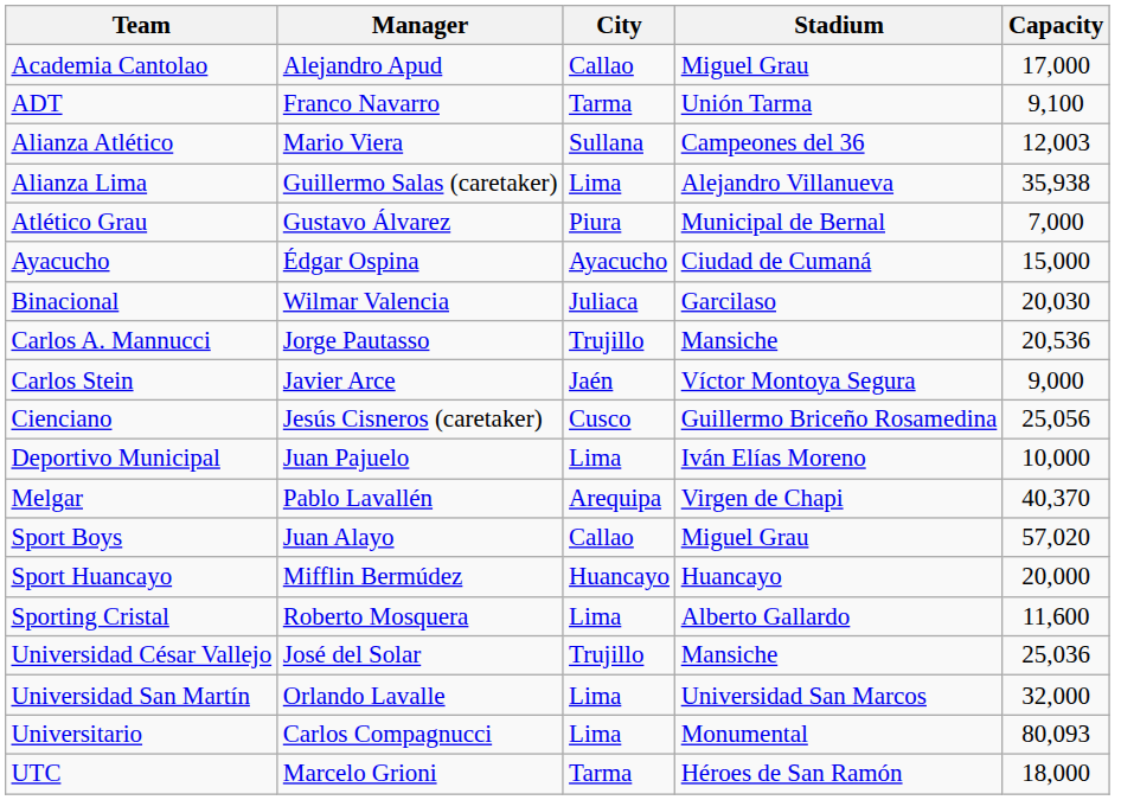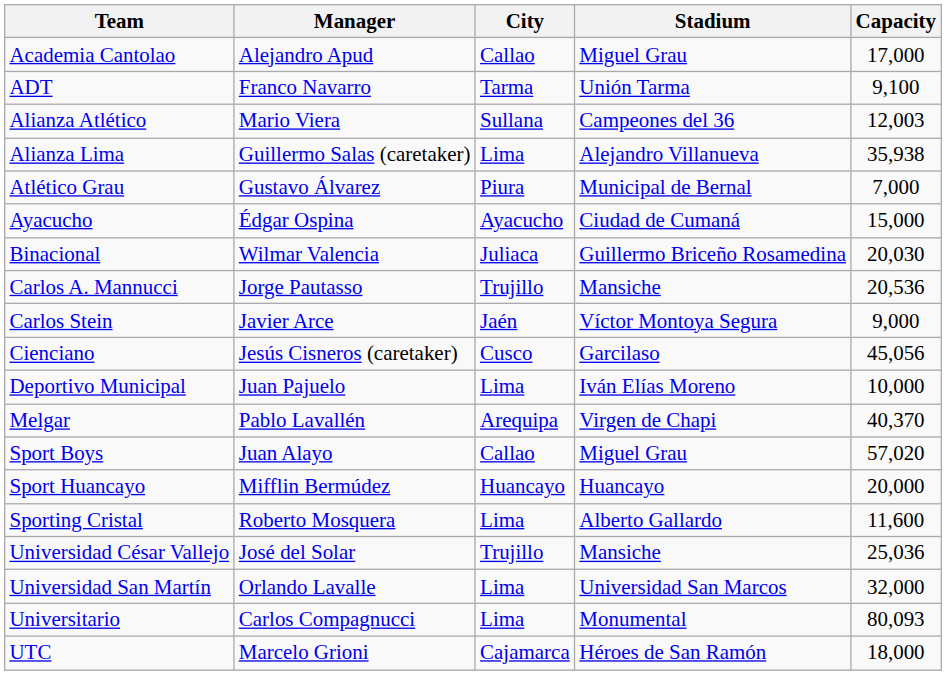 <table class="wikitable sortable">
 <tr>
 <th>Team</th>
 <th>Manager</th>
 <th>City</th>
 <th>Stadium</th>
 <th>Capacity</th>
 </tr>
 <tr>
 <td><a href='#'>Academia Cantolao</a></td>
 <td> <a href='#'>Alejandro Apud</a></td>
 <td><a href='#'>Callao</a></td>
 <td><a href='#'>Miguel Grau</a></td>
 <td align="center">17,000</td>
 </tr>
 <tr>
 <td><a href='#'>ADT</a></td>
 <td> <a href='#'>Franco Navarro</a></td>
 <td><a href='#'>Tarma</a></td>
 <td><a href='#'>Unión Tarma</a></td>
 <td align="center">9,100</td>
 </tr>
 <tr>
 <td><a href='#'>Alianza Atlético</a></td>
 <td> <a href='#'>Mario Viera</a></td>
 <td><a href='#'>Sullana</a></td>
 <td><a href='#'>Campeones del 36</a></td>
 <td align="center">12,003</td>
 </tr>
 <tr>
 <td><a href='#'>Alianza Lima</a></td>
 <td> <a href='#'>Guillermo Salas</a> (caretaker)</td>
 <td><a href='#'>Lima</a></td>
 <td><a href='#'>Alejandro Villanueva</a></td>
 <td align="center">35,938</td>
 </tr>
 <tr>
 <td><a href='#'>Atlético Grau</a></td>
 <td> <a href='#'>Gustavo Álvarez</a></td>
 <td><a href='#'>Piura</a></td>
 <td><a href='#'>Municipal de Bernal</a></td>
 <td align="center">7,000</td>
 </tr>
 <tr>
 <td><a href='#'>Ayacucho</a></td>
 <td> <a href='#'>Édgar Ospina</a></td>
 <td><a href='#'>Ayacucho</a></td>
 <td><a href='#'>Ciudad de Cumaná</a></td>
 <td align="center">15,000</td>
 </tr>
 <tr>
 <td><a href='#'>Binacional</a></td>
 <td> <a href='#'>Wilmar Valencia</a></td>
 <td><a href='#'>Juliaca</a></td>
-<td><a href='#'>Garcilaso</a></td>
+<td><a href='#'>Guillermo Briceño Rosamedina</a></td>
 <td align="center">20,030</td>
 </tr>
 <tr>
 <td><a href='#'>Carlos A. Mannucci</a></td>
 <td> <a href='#'>Jorge Pautasso</a></td>
 <td><a href='#'>Trujillo</a></td>
 <td><a href='#'>Mansiche</a></td>
 <td align="center">20,536</td>
 </tr>
 <tr>
 <td><a href='#'>Carlos Stein</a></td>
 <td> <a href='#'>Javier Arce</a></td>
 <td><a href='#'>Jaén</a></td>
 <td><a href='#'>Víctor Montoya Segura</a></td>
 <td align="center">9,000</td>
 </tr>
 <tr>
 <td><a href='#'>Cienciano</a></td>
 <td> <a href='#'>Jesús Cisneros</a> (caretaker)</td>
 <td><a href='#'>Cusco</a></td>
-<td><a href='#'>Guillermo Briceño Rosamedina</a></td>
-<td align="center">25,056</td>
+<td><a href='#'>Garcilaso</a></td>
+<td align="center">45,056</td>
 </tr>
 <tr>
 <td><a href='#'>Deportivo Municipal</a></td>
 <td> <a href='#'>Juan Pajuelo</a></td>
 <td><a href='#'>Lima</a></td>
 <td><a href='#'>Iván Elías Moreno</a></td>
 <td align="center">10,000</td>
 </tr>
 <tr>
 <td><a href='#'>Melgar</a></td>
 <td> <a href='#'>Pablo Lavallén</a></td>
 <td><a href='#'>Arequipa</a></td>
 <td><a href='#'>Virgen de Chapi</a></td>
 <td align="center">40,370</td>
 </tr>
 <tr>
 <td><a href='#'>Sport Boys</a></td>
 <td> <a href='#'>Juan Alayo</a></td>
 <td><a href='#'>Callao</a></td>
 <td><a href='#'>Miguel Grau</a></td>
 <td align="center">57,020</td>
 </tr>
 <tr>
 <td><a href='#'>Sport Huancayo</a></td>
 <td> <a href='#'>Mifflin Bermúdez</a></td>
 <td><a href='#'>Huancayo</a></td>
 <td><a href='#'>Huancayo</a></td>
 <td align="center">20,000</td>
 </tr>
 <tr>
 <td><a href='#'>Sporting Cristal</a></td>
 <td> <a href='#'>Roberto Mosquera</a></td>
 <td><a href='#'>Lima</a></td>
 <td><a href='#'>Alberto Gallardo</a></td>
 <td align="center">11,600</td>
 </tr>
 <tr>
 <td><a href='#'>Universidad César Vallejo</a></td>
 <td> <a href='#'>José del Solar</a></td>
 <td><a href='#'>Trujillo</a></td>
 <td><a href='#'>Mansiche</a></td>
 <td align="center">25,036</td>
 </tr>
 <tr>
 <td><a href='#'>Universidad San Martín</a></td>
 <td> <a href='#'>Orlando Lavalle</a></td>
 <td><a href='#'>Lima</a></td>
 <td><a href='#'>Universidad San Marcos</a></td>
 <td align="center">32,000</td>
 </tr>
 <tr>
 <td><a href='#'>Universitario</a></td>
 <td> <a href='#'>Carlos Compagnucci</a></td>
 <td><a href='#'>Lima</a></td>
 <td><a href='#'>Monumental</a></td>
 <td align="center">80,093</td>
 </tr>
 <tr>
 <td><a href='#'>UTC</a></td>
 <td> <a href='#'>Marcelo Grioni</a></td>
-<td><a href='#'>Tarma</a></td>
+<td><a href='#'>Cajamarca</a></td>
 <td><a href='#'>Héroes de San Ramón</a></td>
 <td align="center">18,000</td>
 </tr>
 </table>
